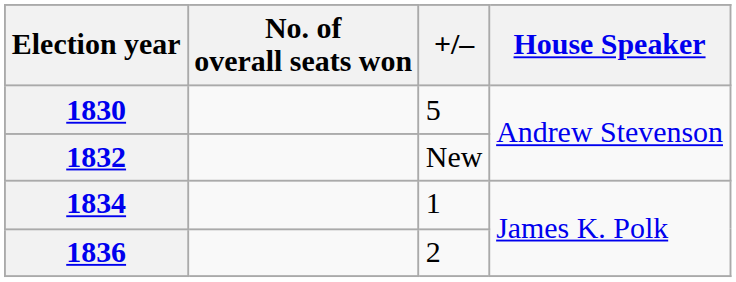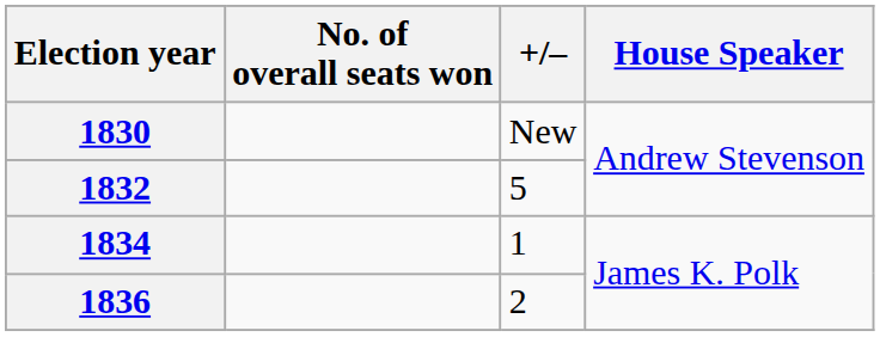 <table class=wikitable>
 <tr>
 <th>Election year</th>
 <th>No. of<br>overall seats won</th>
 <th>+/–</th>
 <th><a href='#'>House Speaker</a></th>
 </tr>
 <tr>
 <th><a href='#'>1830</a></th>
 <td></td>
-<td> 5</td>
+<td>New</td>
 <td rowspan=2 ><a href='#'>Andrew Stevenson</a></td>
 </tr>
 <tr>
 <th><a href='#'>1832</a></th>
 <td></td>
-<td>New</td>
+<td> 5</td>
 </tr>
 <tr>
 <th><a href='#'>1834</a></th>
 <td></td>
 <td> 1</td>
 <td rowspan=2 ><a href='#'>James K. Polk</a></td>
 </tr>
 <tr>
 <th><a href='#'>1836</a></th>
 <td></td>
 <td> 2</td>
 </tr>
 </table>
